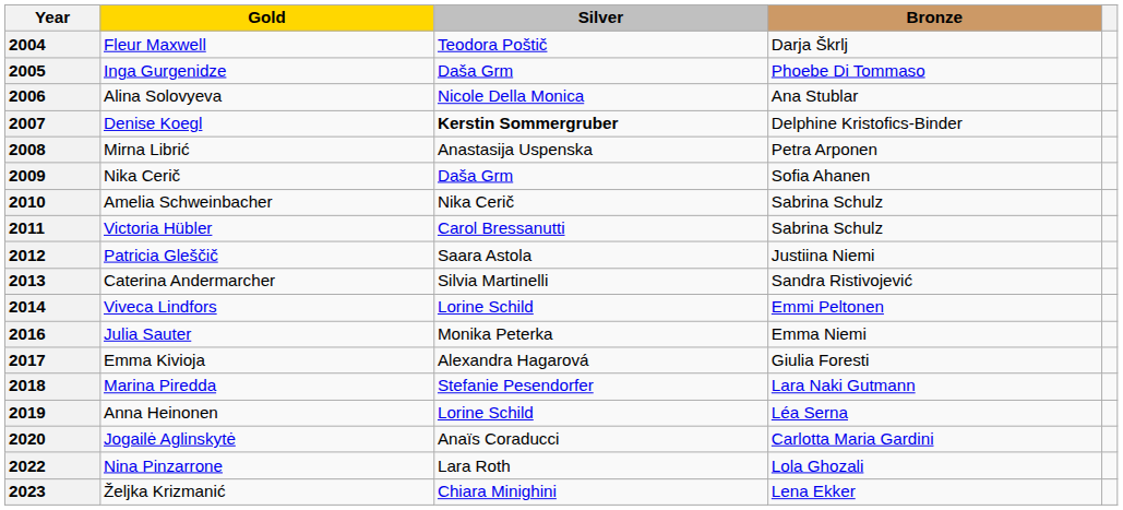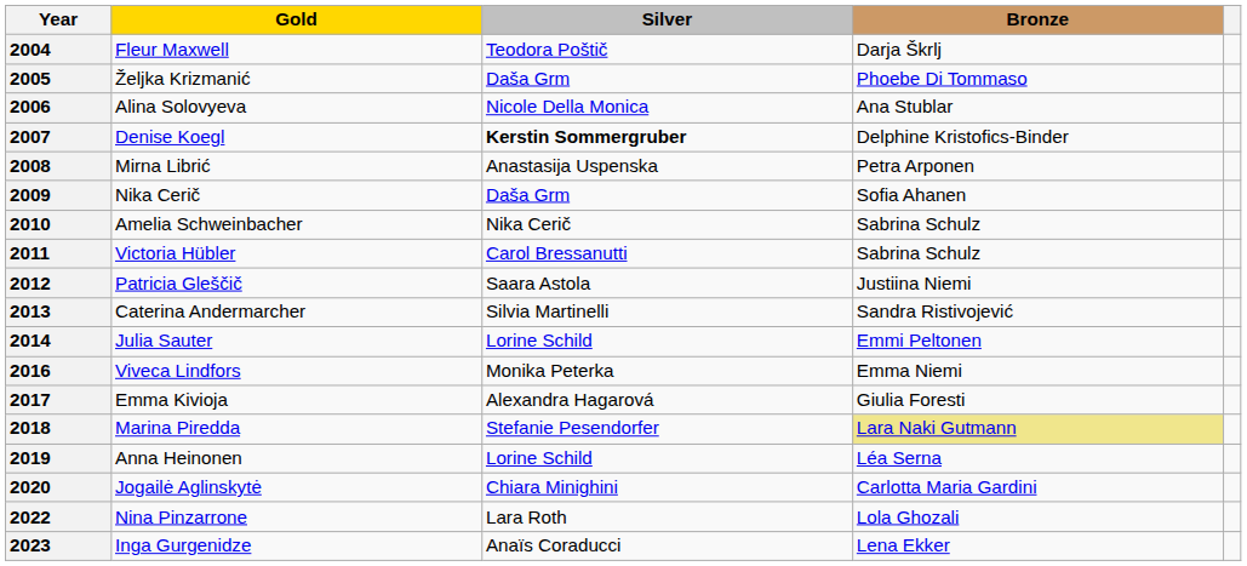 <table class="wikitable unsortable" style="text-align:left; width:85%">
 <tr>
 <th scope="col" style="text-align:center">Year</th>
 <td scope="col" style="text-align:center; width:30%; background:gold"><strong>Gold</strong></td>
 <td scope="col" style="text-align:center; width:30%; background:silver"><strong>Silver</strong></td>
 <td scope="col" style="text-align:center; width:30%; background:#c96"><strong>Bronze</strong></td>
 <th scope="col" style="text-align:center"></th>
 </tr>
 <tr>
 <th scope="row" style="text-align:left">2004</th>
 <td> <a href='#'>Fleur Maxwell</a></td>
 <td> <a href='#'>Teodora Poštič</a></td>
 <td> Darja Škrlj</td>
 <td></td>
 </tr>
 <tr>
 <th scope="row" style="text-align:left">2005</th>
-<td> <a href='#'>Inga Gurgenidze</a></td>
+<td> Željka Krizmanić</td>
 <td> <a href='#'>Daša Grm</a></td>
 <td> <a href='#'>Phoebe Di Tommaso</a></td>
 <td></td>
 </tr>
 <tr>
 <th scope="row" style="text-align:left">2006</th>
 <td> Alina Solovyeva</td>
 <td> <a href='#'>Nicole Della Monica</a></td>
 <td> Ana Stublar</td>
 <td></td>
 </tr>
 <tr>
 <th scope="row" style="text-align:left">2007</th>
 <td> <a href='#'>Denise Koegl</a></td>
 <td><strong> Kerstin Sommergruber</strong></td>
 <td> Delphine Kristofics-Binder</td>
 <td></td>
 </tr>
 <tr>
 <th scope="row" style="text-align:left">2008</th>
 <td> Mirna Librić</td>
 <td> Anastasija Uspenska</td>
 <td> Petra Arponen</td>
 <td></td>
 </tr>
 <tr>
 <th scope="row" style="text-align:left">2009</th>
 <td> Nika Cerič</td>
 <td> <a href='#'>Daša Grm</a></td>
 <td> Sofia Ahanen</td>
 <td></td>
 </tr>
 <tr>
 <th scope="row" style="text-align:left">2010</th>
 <td> Amelia Schweinbacher</td>
 <td> Nika Cerič</td>
 <td> Sabrina Schulz</td>
 <td></td>
 </tr>
 <tr>
 <th scope="row" style="text-align:left">2011</th>
 <td> <a href='#'>Victoria Hübler</a></td>
 <td> <a href='#'>Carol Bressanutti</a></td>
 <td> Sabrina Schulz</td>
 <td></td>
 </tr>
 <tr>
 <th scope="row" style="text-align:left">2012</th>
 <td> <a href='#'>Patricia Gleščič</a></td>
 <td> Saara Astola</td>
 <td> Justiina Niemi</td>
 <td></td>
 </tr>
 <tr>
 <th scope="row" style="text-align:left">2013</th>
 <td> Caterina Andermarcher</td>
 <td> Silvia Martinelli</td>
 <td> Sandra Ristivojević</td>
 <td></td>
 </tr>
 <tr>
 <th scope="row" style="text-align:left">2014</th>
-<td> <a href='#'>Viveca Lindfors</a></td>
+<td> <a href='#'>Julia Sauter</a></td>
 <td> <a href='#'>Lorine Schild</a></td>
 <td> <a href='#'>Emmi Peltonen</a></td>
 <td></td>
 </tr>
 <tr>
 <th scope="row" style="text-align:left">2016</th>
-<td> <a href='#'>Julia Sauter</a></td>
+<td> <a href='#'>Viveca Lindfors</a></td>
 <td> Monika Peterka</td>
 <td> Emma Niemi</td>
 <td></td>
 </tr>
 <tr>
 <th scope="row" style="text-align:left">2017</th>
 <td> Emma Kivioja</td>
 <td> Alexandra Hagarová</td>
 <td> Giulia Foresti</td>
 <td></td>
 </tr>
 <tr>
 <th scope="row" style="text-align:left">2018</th>
 <td> <a href='#'>Marina Piredda</a></td>
 <td> <a href='#'>Stefanie Pesendorfer</a></td>
-<td> <a href='#'>Lara Naki Gutmann</a></td>
+<td style="background: khaki;"> <a href='#'>Lara Naki Gutmann</a></td>
 <td></td>
 </tr>
 <tr>
 <th scope="row" style="text-align:left">2019</th>
 <td> Anna Heinonen</td>
 <td> <a href='#'>Lorine Schild</a></td>
 <td> <a href='#'>Léa Serna</a></td>
 <td></td>
 </tr>
 <tr>
 <th scope="row" style="text-align:left">2020</th>
 <td> <a href='#'>Jogailė Aglinskytė</a></td>
-<td> Anaïs Coraducci</td>
+<td> <a href='#'>Chiara Minighini</a></td>
 <td> <a href='#'>Carlotta Maria Gardini</a></td>
 <td></td>
 </tr>
 <tr>
 <th scope="row" style="text-align:left">2022</th>
 <td> <a href='#'>Nina Pinzarrone</a></td>
 <td> Lara Roth</td>
 <td> <a href='#'>Lola Ghozali</a></td>
 <td></td>
 </tr>
 <tr>
 <th scope="row" style="text-align:left">2023</th>
-<td> Željka Krizmanić</td>
-<td> <a href='#'>Chiara Minighini</a></td>
+<td> <a href='#'>Inga Gurgenidze</a></td>
+<td> Anaïs Coraducci</td>
 <td> <a href='#'>Lena Ekker</a></td>
 <td></td>
 </tr>
 </table>
